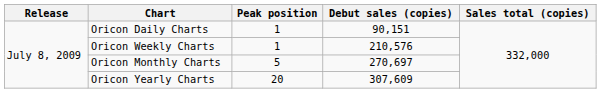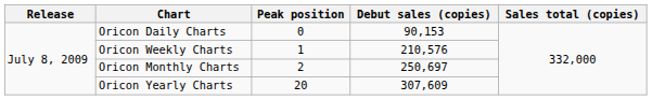 <table class="wikitable" width="750px">
 <tr>
 <th>Release</th>
 <th>Chart</th>
 <th>Peak position</th>
 <th>Debut sales (copies)</th>
 <th>Sales total (copies)</th>
 </tr>
 <tr>
 <td rowspan="4">July 8, 2009</td>
 <td>Oricon Daily Charts</td>
-<td align="center">1</td>
-<td align="center">90,151</td>
+<td align="center">0</td>
+<td align="center">90,153</td>
 <td rowspan="4" align="center">332,000</td>
 </tr>
 <tr>
 <td>Oricon Weekly Charts</td>
 <td align="center">1</td>
 <td align="center">210,576</td>
 </tr>
 <tr>
 <td>Oricon Monthly Charts</td>
-<td align="center">5</td>
-<td align="center">270,697</td>
+<td align="center">2</td>
+<td align="center">250,697</td>
 </tr>
 <tr>
 <td>Oricon Yearly Charts</td>
 <td align="center">20</td>
 <td align="center">307,609</td>
 </tr>
 </table>
